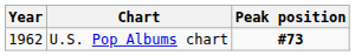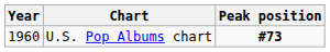 <table class="wikitable">
 <tr>
 <th align="left">Year</th>
 <th align="left">Chart</th>
 <th align="left">Peak position</th>
 </tr>
 <tr>
-<td align="left">1962</td>
+<td align="left">1960</td>
 <td align="left">U.S. <a href='#'>Pop Albums</a> chart</td>
 <td align="center"><strong>#73</strong></td>
 </tr>
 </table>
